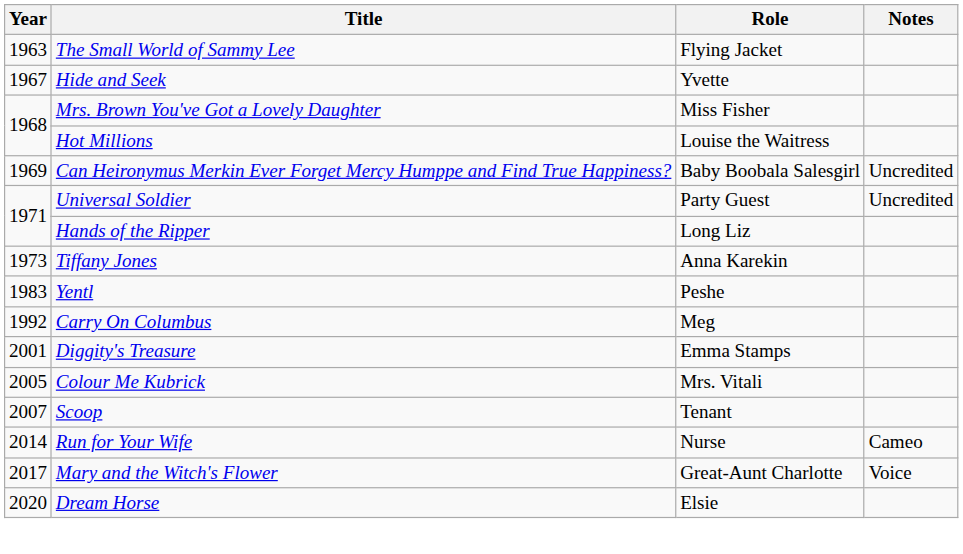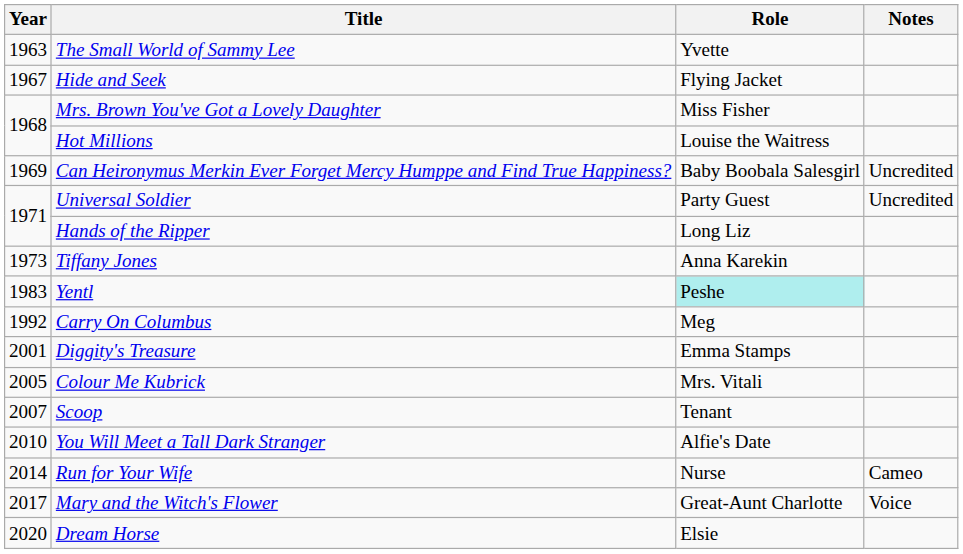 <table class="wikitable sortable">
 <tr>
 <th>Year</th>
 <th>Title</th>
 <th>Role</th>
 <th>Notes</th>
 </tr>
 <tr>
 <td>1963</td>
 <td><em><a href='#'>The Small World of Sammy Lee</a></em></td>
-<td>Flying Jacket</td>
+<td>Yvette</td>
 <td></td>
 </tr>
 <tr>
 <td>1967</td>
 <td><em><a href='#'>Hide and Seek</a></em></td>
-<td>Yvette</td>
+<td>Flying Jacket</td>
 <td></td>
 </tr>
 <tr>
 <td rowspan="2">1968</td>
 <td><em><a href='#'>Mrs. Brown You've Got a Lovely Daughter</a></em></td>
 <td>Miss Fisher</td>
 <td></td>
 </tr>
 <tr>
 <td><em><a href='#'>Hot Millions</a></em></td>
 <td>Louise the Waitress</td>
 <td></td>
 </tr>
 <tr>
 <td>1969</td>
 <td><em><a href='#'>Can Heironymus Merkin Ever Forget Mercy Humppe and Find True Happiness?</a></em></td>
 <td>Baby Boobala Salesgirl</td>
 <td>Uncredited</td>
 </tr>
 <tr>
 <td rowspan="2">1971</td>
 <td><em><a href='#'>Universal Soldier</a></em></td>
 <td>Party Guest</td>
 <td>Uncredited</td>
 </tr>
 <tr>
 <td><em><a href='#'>Hands of the Ripper</a></em></td>
 <td>Long Liz</td>
 <td></td>
 </tr>
 <tr>
 <td>1973</td>
 <td><em><a href='#'>Tiffany Jones</a></em></td>
 <td>Anna Karekin</td>
 <td></td>
 </tr>
 <tr>
 <td>1983</td>
 <td><em><a href='#'>Yentl</a></em></td>
-<td>Peshe</td>
+<td style="background: paleturquoise;">Peshe</td>
 <td></td>
 </tr>
 <tr>
 <td>1992</td>
 <td><em><a href='#'>Carry On Columbus</a></em></td>
 <td>Meg</td>
 <td></td>
 </tr>
 <tr>
 <td>2001</td>
 <td><em><a href='#'>Diggity's Treasure</a></em></td>
 <td>Emma Stamps</td>
 <td></td>
 </tr>
 <tr>
 <td>2005</td>
 <td><em><a href='#'>Colour Me Kubrick</a></em></td>
 <td>Mrs. Vitali</td>
 <td></td>
 </tr>
 <tr>
 <td>2007</td>
 <td><em><a href='#'>Scoop</a></em></td>
 <td>Tenant</td>
 <td></td>
 </tr>
 <tr>
+<td>2010</td>
+<td><em><a href='#'>You Will Meet a Tall Dark Stranger</a></em></td>
+<td>Alfie's Date</td>
+<td></td>
+</tr>
+<tr>
 <td>2014</td>
 <td><em><a href='#'>Run for Your Wife</a></em></td>
 <td>Nurse</td>
 <td>Cameo</td>
 </tr>
 <tr>
 <td>2017</td>
 <td><em><a href='#'>Mary and the Witch's Flower</a></em></td>
 <td>Great-Aunt Charlotte</td>
 <td>Voice</td>
 </tr>
 <tr>
 <td>2020</td>
 <td><em><a href='#'>Dream Horse</a></em></td>
 <td>Elsie</td>
 <td></td>
 </tr>
 </table>
